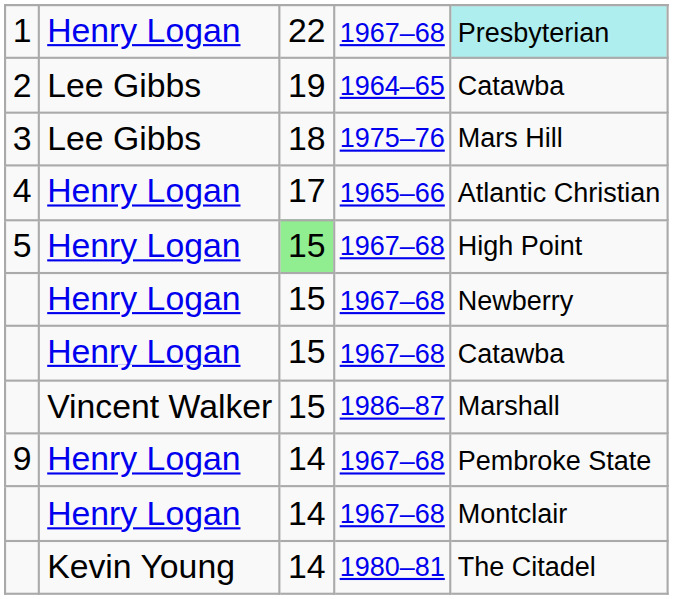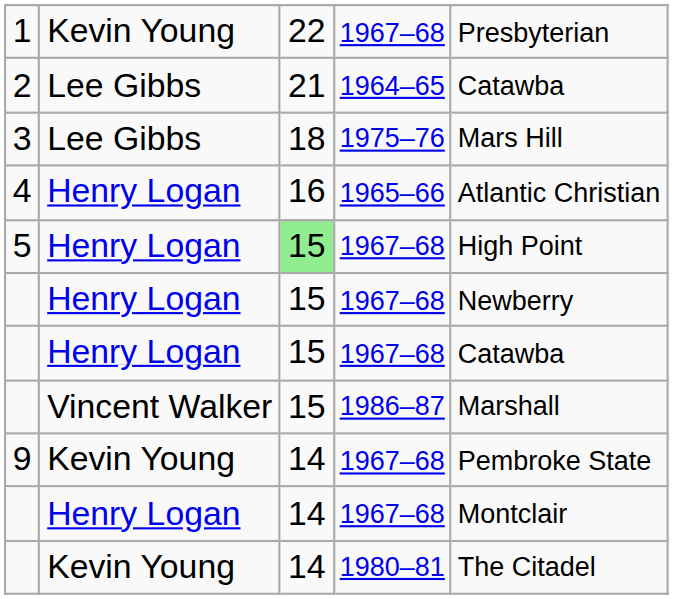 <table class="wikitable">
 <tr>
 </tr>
 <tr>
 <td>1</td>
-<td><a href='#'>Henry Logan</a></td>
+<td>Kevin Young</td>
 <td>22</td>
 <td style="font-size:80%;"><a href='#'>1967–68</a></td>
-<td style="background: paleturquoise; font-size:80%;">Presbyterian</td>
+<td style="font-size:80%;">Presbyterian</td>
 </tr>
 <tr>
 <td>2</td>
 <td>Lee Gibbs</td>
-<td>19</td>
+<td>21</td>
 <td style="font-size:80%;"><a href='#'>1964–65</a></td>
 <td style="font-size:80%;">Catawba</td>
 </tr>
 <tr>
 <td>3</td>
 <td>Lee Gibbs</td>
 <td>18</td>
 <td style="font-size:80%;"><a href='#'>1975–76</a></td>
 <td style="font-size:80%;">Mars Hill</td>
 </tr>
 <tr>
 <td>4</td>
 <td><a href='#'>Henry Logan</a></td>
-<td>17</td>
+<td>16</td>
 <td style="font-size:80%;"><a href='#'>1965–66</a></td>
 <td style="font-size:80%;">Atlantic Christian</td>
 </tr>
 <tr>
 <td>5</td>
 <td><a href='#'>Henry Logan</a></td>
 <td style="background: lightgreen;">15</td>
 <td style="font-size:80%;"><a href='#'>1967–68</a></td>
 <td style="font-size:80%;">High Point</td>
 </tr>
 <tr>
 <td></td>
 <td><a href='#'>Henry Logan</a></td>
 <td>15</td>
 <td style="font-size:80%;"><a href='#'>1967–68</a></td>
 <td style="font-size:80%;">Newberry</td>
 </tr>
 <tr>
 <td></td>
 <td><a href='#'>Henry Logan</a></td>
 <td>15</td>
 <td style="font-size:80%;"><a href='#'>1967–68</a></td>
 <td style="font-size:80%;">Catawba</td>
 </tr>
 <tr>
 <td></td>
 <td>Vincent Walker</td>
 <td>15</td>
 <td style="font-size:80%;"><a href='#'>1986–87</a></td>
 <td style="font-size:80%;">Marshall</td>
 </tr>
 <tr>
 <td>9</td>
-<td><a href='#'>Henry Logan</a></td>
+<td>Kevin Young</td>
 <td>14</td>
 <td style="font-size:80%;"><a href='#'>1967–68</a></td>
 <td style="font-size:80%;">Pembroke State</td>
 </tr>
 <tr>
 <td></td>
 <td><a href='#'>Henry Logan</a></td>
 <td>14</td>
 <td style="font-size:80%;"><a href='#'>1967–68</a></td>
 <td style="font-size:80%;">Montclair</td>
 </tr>
 <tr>
 <td></td>
 <td>Kevin Young</td>
 <td>14</td>
 <td style="font-size:80%;"><a href='#'>1980–81</a></td>
 <td style="font-size:80%;">The Citadel</td>
 </tr>
 </table>
